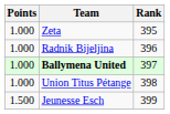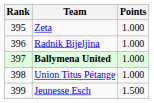 <table class="wikitable" style="text-align: center;">
 <tr>
+<th>Rank</th>
+<th>Team</th>
 <th>Points</th>
-<th>Team</th>
-<th>Rank</th>
 </tr>
 <tr>
+<td>395</td>
+<td align="left"> <a href='#'>Zeta</a></td>
 <td>1.000</td>
-<td align="left"> <a href='#'>Zeta</a></td>
-<td>395</td>
 </tr>
 <tr>
+<td>396</td>
+<td align="left"> <a href='#'>Radnik Bijeljina</a></td>
 <td>1.000</td>
-<td align="left"> <a href='#'>Radnik Bijeljina</a></td>
-<td>396</td>
 </tr>
 <tr bgcolor="#ddffdd">
+<td>397</td>
+<td align="left"> <strong>Ballymena United</strong></td>
 <td>1.000</td>
-<td align="left"> <strong>Ballymena United</strong></td>
-<td>397</td>
 </tr>
 <tr>
+<td>398</td>
+<td align="left"> <a href='#'>Union Titus Pétange</a></td>
 <td>1.000</td>
-<td align="left"> <a href='#'>Union Titus Pétange</a></td>
-<td>398</td>
 </tr>
 <tr>
+<td>399</td>
+<td align="left"> <a href='#'>Jeunesse Esch</a></td>
 <td>1.500</td>
-<td align="left"> <a href='#'>Jeunesse Esch</a></td>
-<td>399</td>
 </tr>
 </table>
